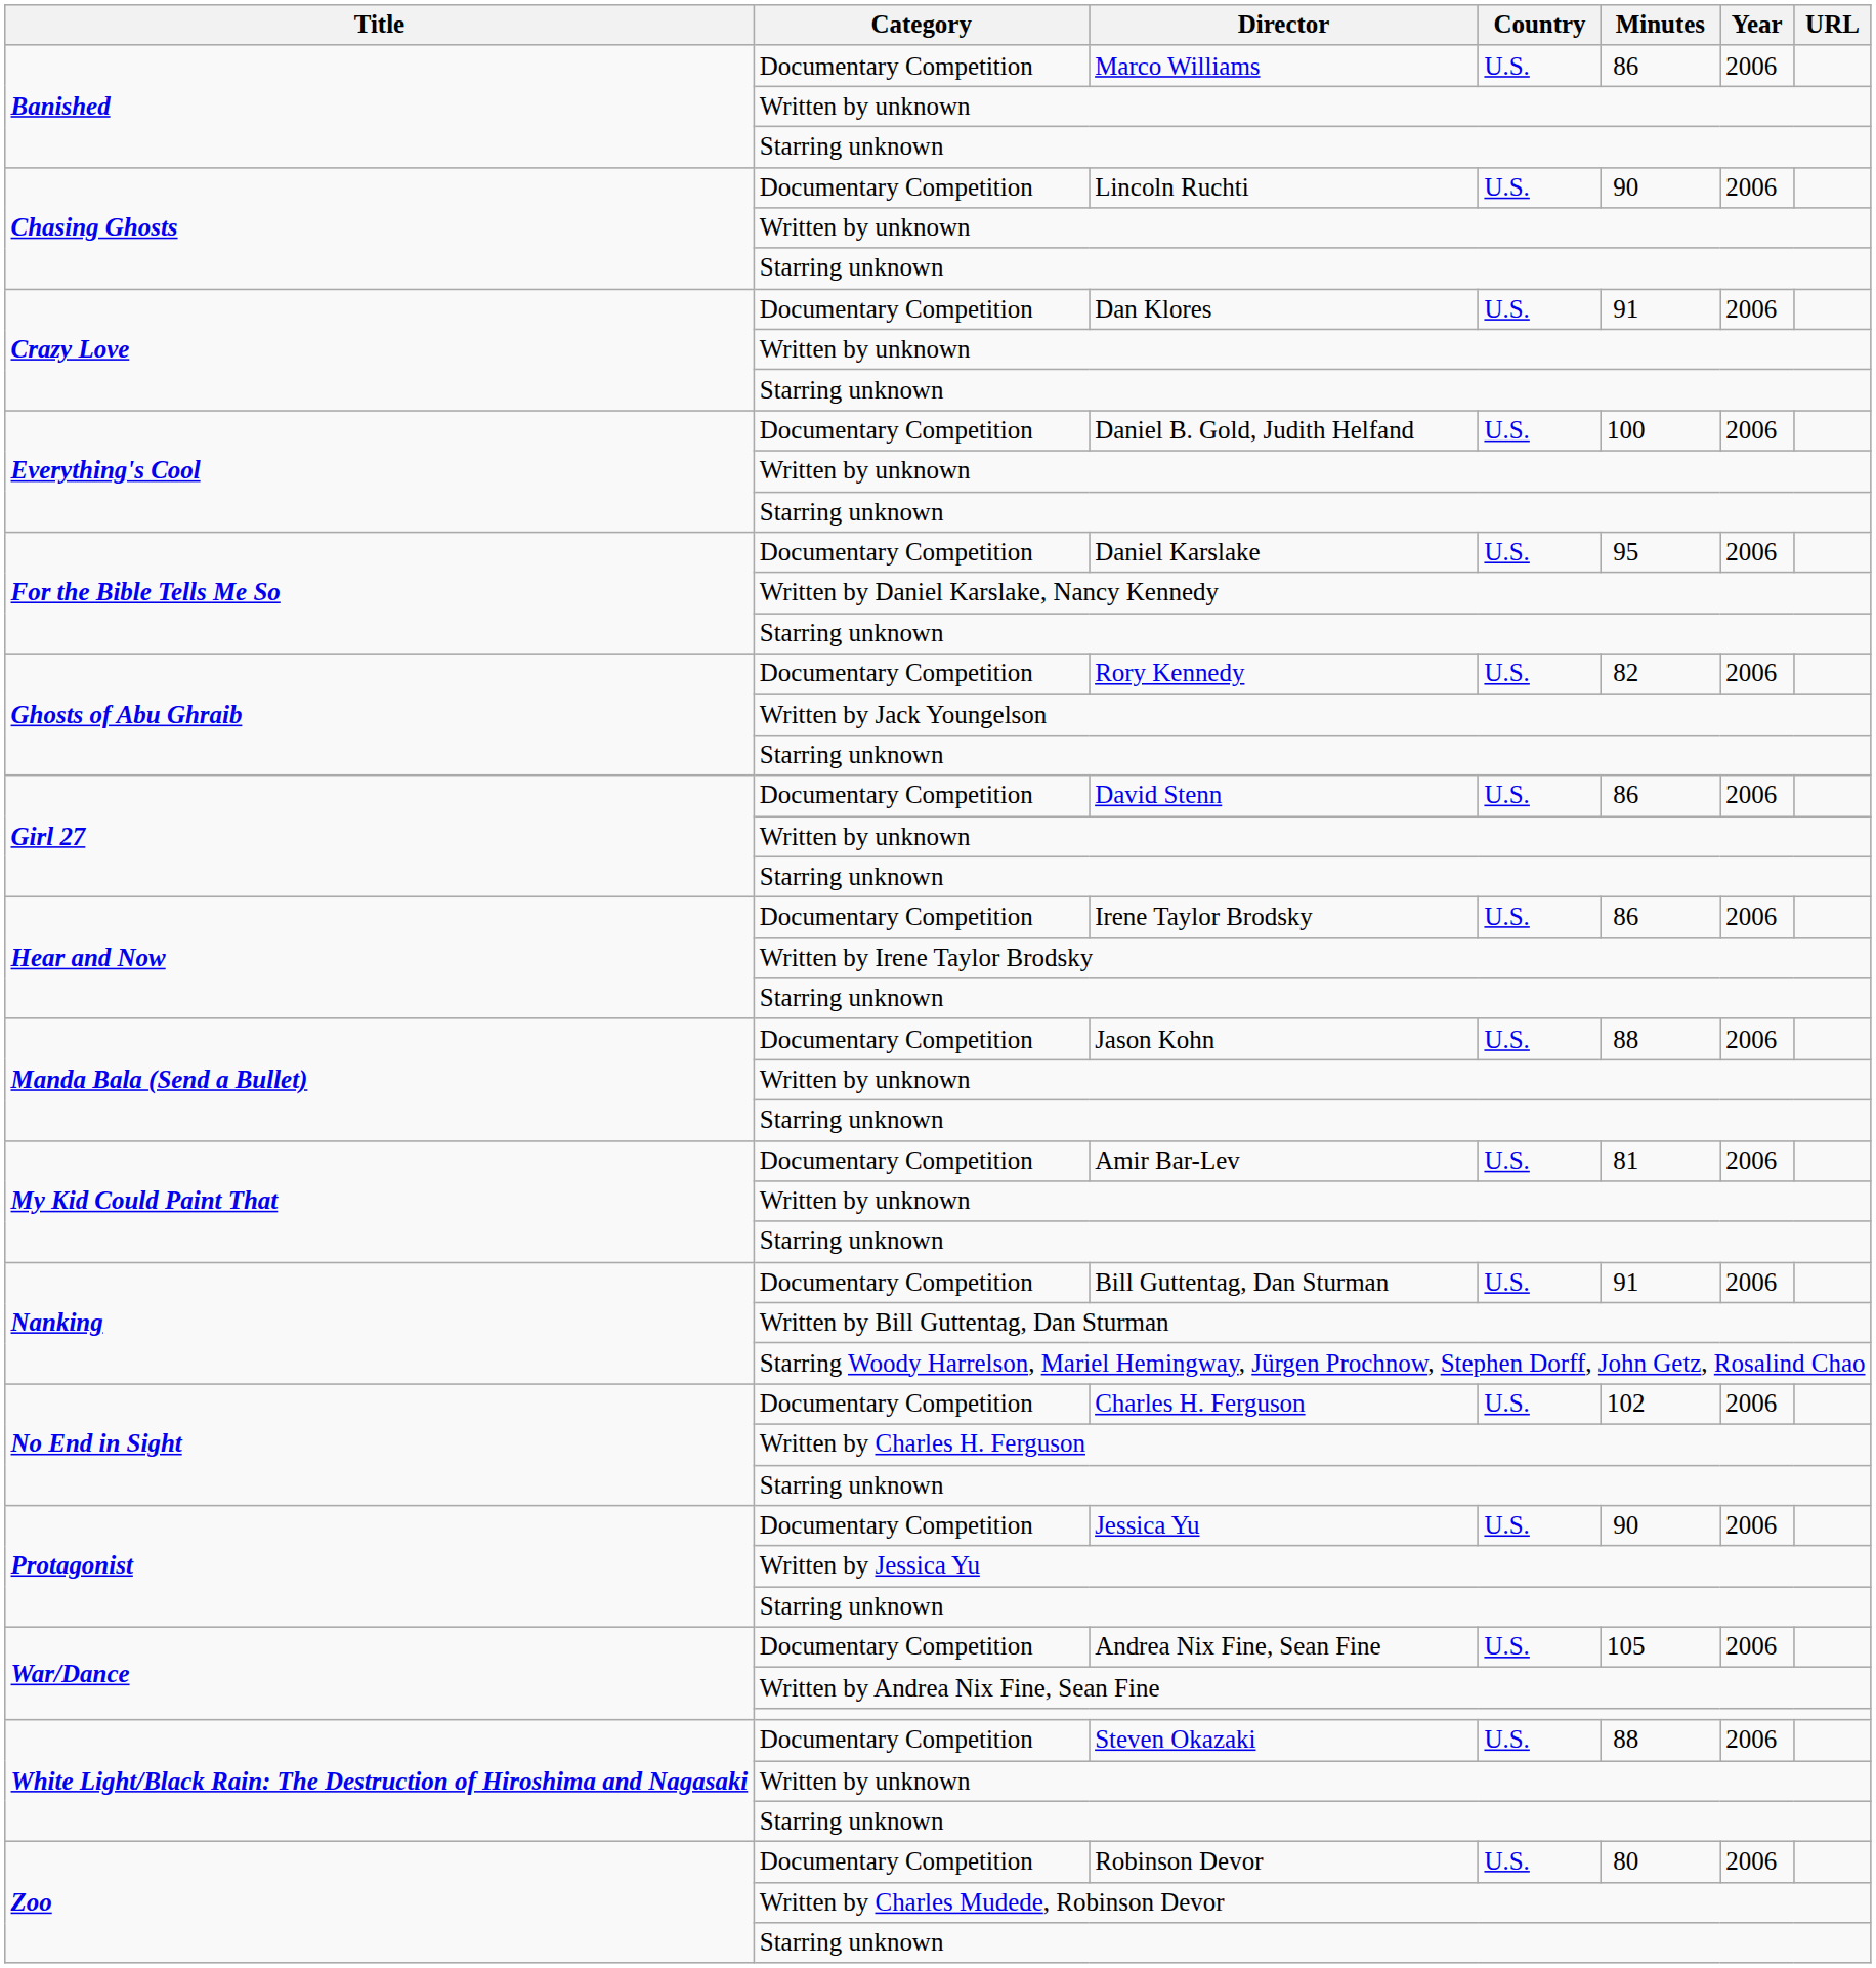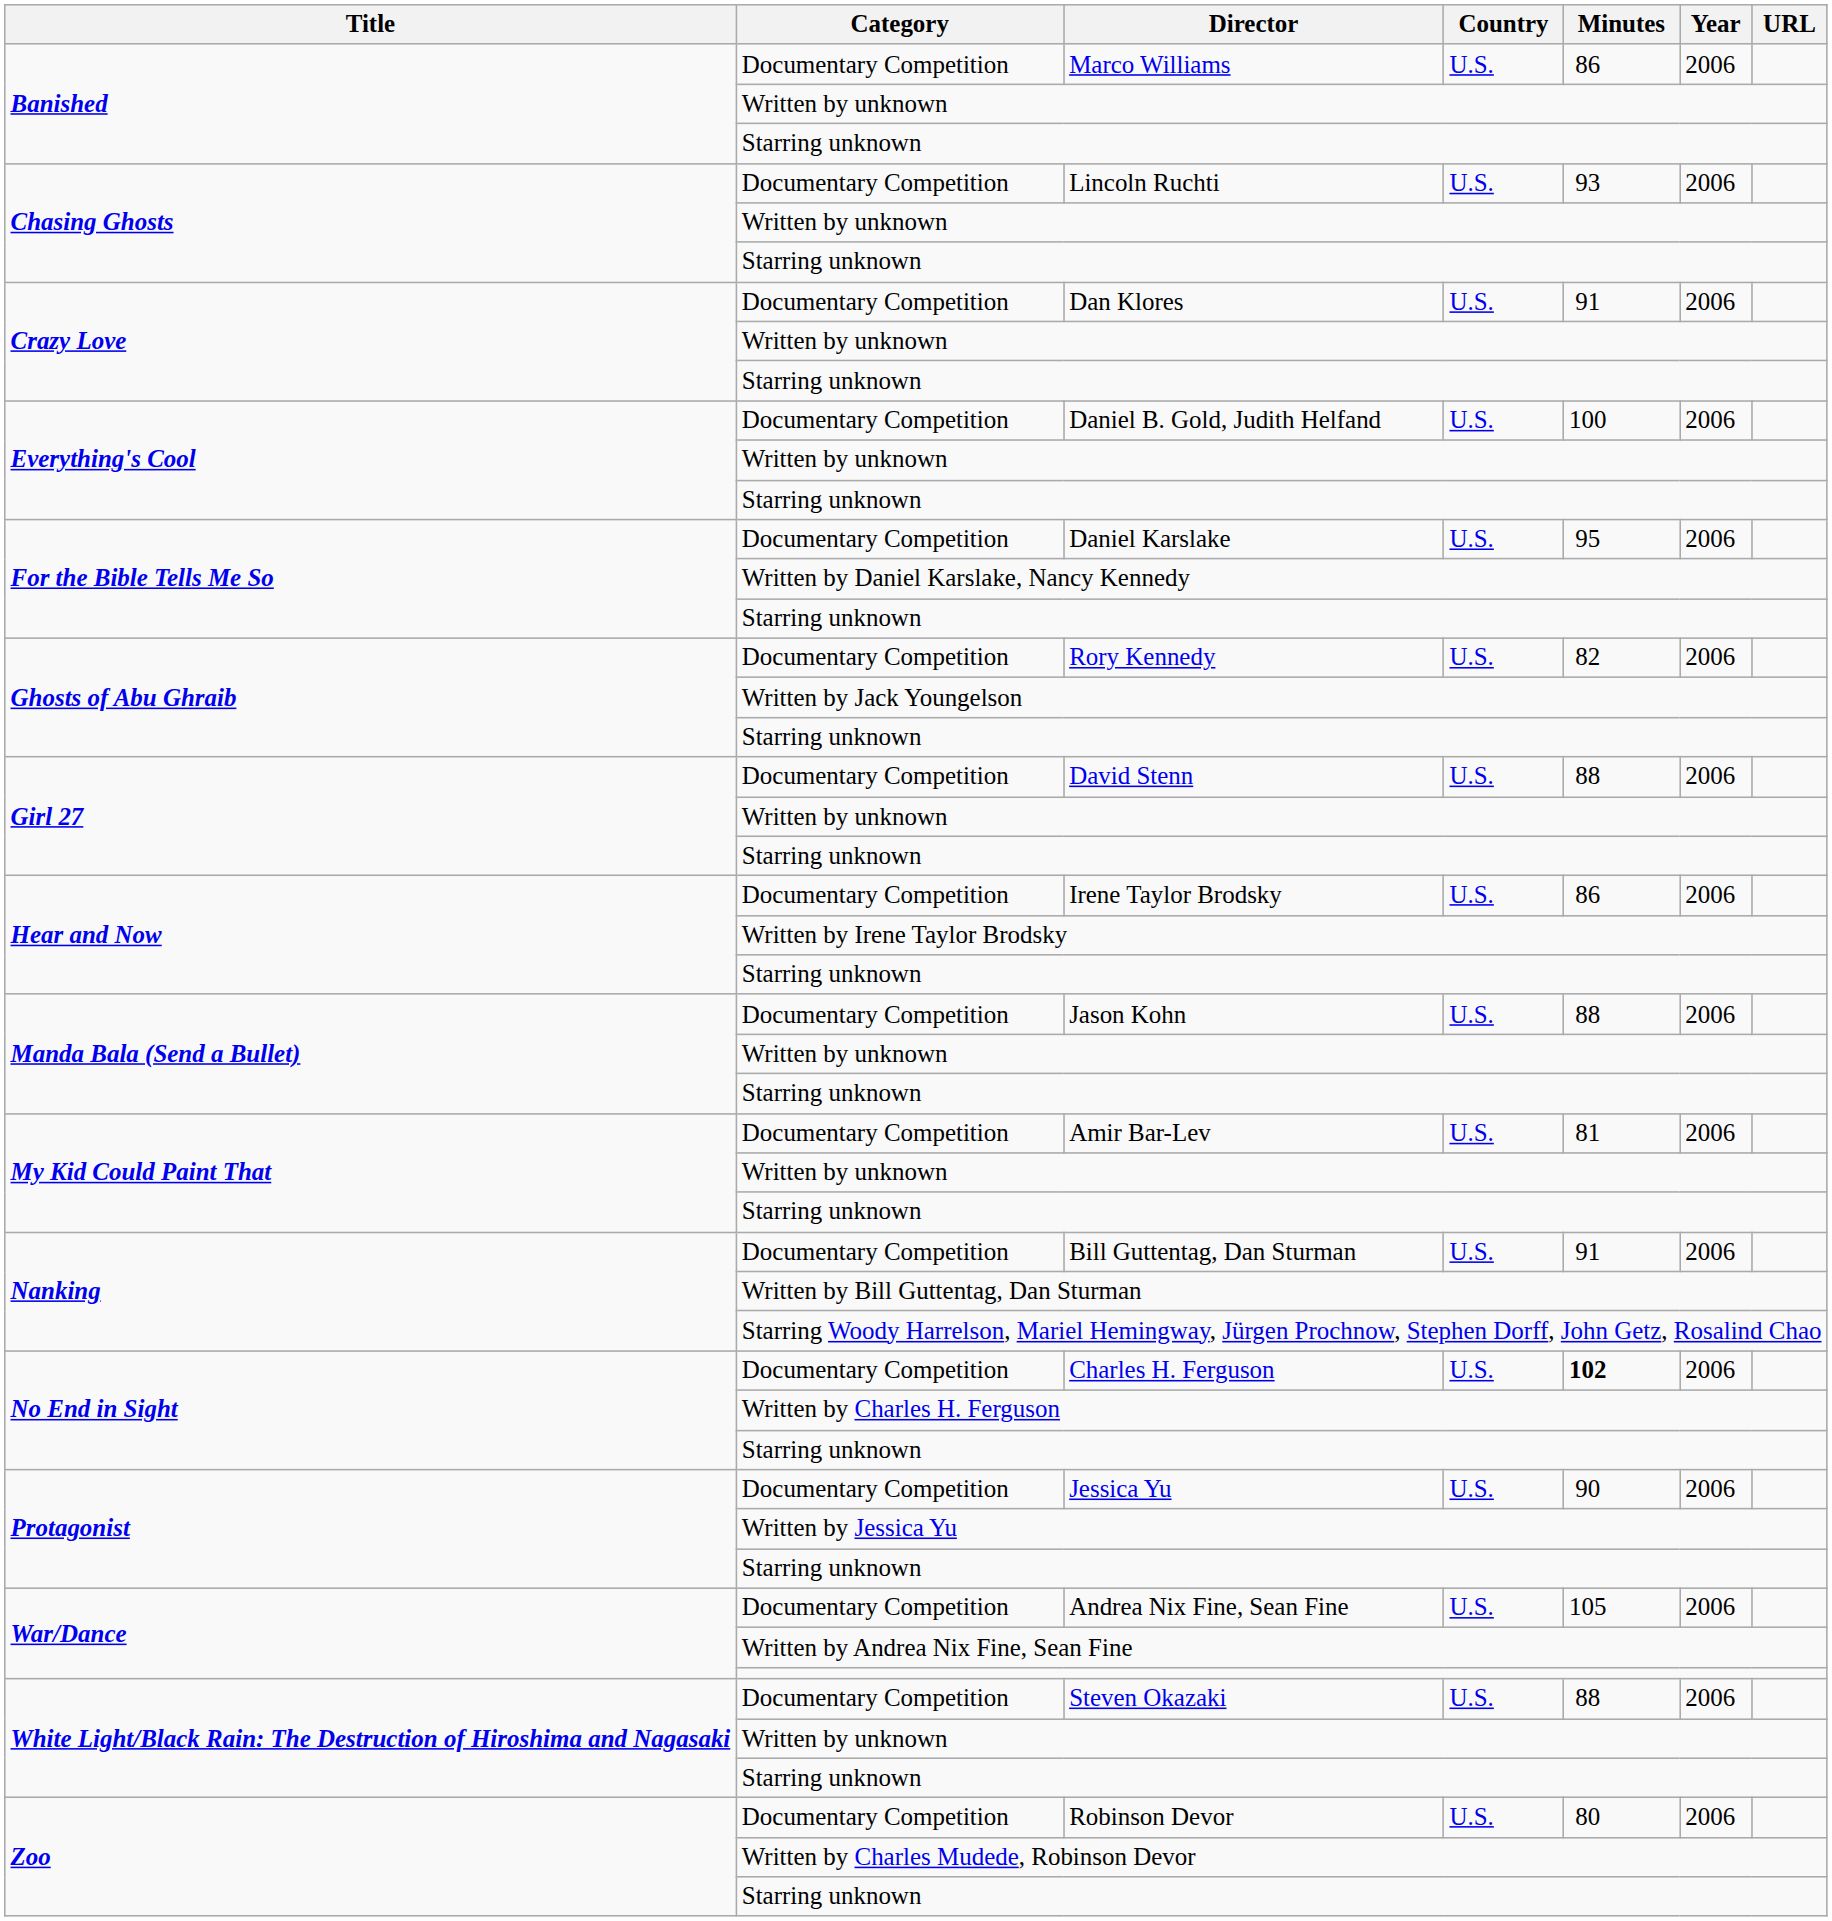 <table class="wikitable" style="text-align:left">
 <tr bgcolor="#ffffff">
 <th>Title</th>
 <th>Category</th>
 <th>Director</th>
 <th>Country</th>
 <th>Minutes</th>
 <th>Year</th>
 <th>URL</th>
 </tr>
 <tr>
 <td rowspan="3"><strong><em><a href='#'>Banished</a></em></strong></td>
 <td>Documentary Competition</td>
 <td><a href='#'>Marco Williams</a></td>
 <td><a href='#'>U.S.</a></td>
 <td> 86</td>
 <td>2006</td>
 <td></td>
 </tr>
 <tr>
 <td colspan="6">Written by unknown</td>
 </tr>
 <tr>
 <td colspan="6">Starring unknown</td>
 </tr>
 <tr>
 <td rowspan="3"><strong><em><a href='#'>Chasing Ghosts</a></em></strong></td>
 <td>Documentary Competition</td>
 <td>Lincoln Ruchti</td>
 <td><a href='#'>U.S.</a></td>
-<td> 90</td>
+<td> 93</td>
 <td>2006</td>
 <td></td>
 </tr>
 <tr>
 <td colspan="6">Written by unknown</td>
 </tr>
 <tr>
 <td colspan="6">Starring unknown</td>
 </tr>
 <tr>
 <td rowspan="3"><strong><em><a href='#'>Crazy Love</a></em></strong></td>
 <td>Documentary Competition</td>
 <td>Dan Klores</td>
 <td><a href='#'>U.S.</a></td>
 <td> 91</td>
 <td>2006</td>
 <td> </td>
 </tr>
 <tr>
 <td colspan="6">Written by unknown</td>
 </tr>
 <tr>
 <td colspan="6">Starring unknown</td>
 </tr>
 <tr>
 <td rowspan="3"><strong><em><a href='#'>Everything's Cool</a></em></strong></td>
 <td>Documentary Competition</td>
 <td>Daniel B. Gold, Judith Helfand</td>
 <td><a href='#'>U.S.</a></td>
 <td>100</td>
 <td>2006</td>
 <td> </td>
 </tr>
 <tr>
 <td colspan="6">Written by unknown</td>
 </tr>
 <tr>
 <td colspan="6">Starring unknown</td>
 </tr>
 <tr>
 <td rowspan="3"><strong><em><a href='#'>For the Bible Tells Me So</a></em></strong></td>
 <td>Documentary Competition</td>
 <td>Daniel Karslake</td>
 <td><a href='#'>U.S.</a></td>
 <td> 95</td>
 <td>2006</td>
 <td> </td>
 </tr>
 <tr>
 <td colspan="6">Written by Daniel Karslake, Nancy Kennedy</td>
 </tr>
 <tr>
 <td colspan="6">Starring unknown</td>
 </tr>
 <tr>
 <td rowspan="3"><strong><em><a href='#'>Ghosts of Abu Ghraib</a></em></strong></td>
 <td>Documentary Competition</td>
 <td><a href='#'>Rory Kennedy</a></td>
 <td><a href='#'>U.S.</a></td>
 <td> 82</td>
 <td>2006</td>
 <td> </td>
 </tr>
 <tr>
 <td colspan="6">Written by Jack Youngelson</td>
 </tr>
 <tr>
 <td colspan="6">Starring unknown</td>
 </tr>
 <tr>
 <td rowspan="3"><strong><em><a href='#'>Girl 27</a></em></strong></td>
 <td>Documentary Competition</td>
 <td><a href='#'>David Stenn</a></td>
 <td><a href='#'>U.S.</a></td>
-<td> 86</td>
+<td> 88</td>
 <td>2006</td>
 <td> </td>
 </tr>
 <tr>
 <td colspan="6">Written by unknown</td>
 </tr>
 <tr>
 <td colspan="6">Starring unknown</td>
 </tr>
 <tr>
 <td rowspan="3"><strong><em><a href='#'>Hear and Now</a></em></strong></td>
 <td>Documentary Competition</td>
 <td>Irene Taylor Brodsky</td>
 <td><a href='#'>U.S.</a></td>
 <td> 86</td>
 <td>2006</td>
 <td> </td>
 </tr>
 <tr>
 <td colspan="6">Written by Irene Taylor Brodsky</td>
 </tr>
 <tr>
 <td colspan="6">Starring unknown</td>
 </tr>
 <tr>
 <td rowspan="3"><strong><em><a href='#'>Manda Bala (Send a Bullet)</a></em></strong></td>
 <td>Documentary Competition</td>
 <td>Jason Kohn</td>
 <td><a href='#'>U.S.</a></td>
 <td> 88</td>
 <td>2006</td>
 <td> </td>
 </tr>
 <tr>
 <td colspan="6">Written by unknown</td>
 </tr>
 <tr>
 <td colspan="6">Starring unknown</td>
 </tr>
 <tr>
 <td rowspan="3"><strong><em><a href='#'>My Kid Could Paint That</a></em></strong></td>
 <td>Documentary Competition</td>
 <td>Amir Bar-Lev</td>
 <td><a href='#'>U.S.</a></td>
 <td> 81</td>
 <td>2006</td>
 <td> </td>
 </tr>
 <tr>
 <td colspan="6">Written by unknown</td>
 </tr>
 <tr>
 <td colspan="6">Starring unknown</td>
 </tr>
 <tr>
 <td rowspan="3"><strong><em><a href='#'>Nanking</a></em></strong></td>
 <td>Documentary Competition</td>
 <td>Bill Guttentag, Dan Sturman</td>
 <td><a href='#'>U.S.</a></td>
 <td> 91</td>
 <td>2006</td>
 <td> </td>
 </tr>
 <tr>
 <td colspan="6">Written by Bill Guttentag, Dan Sturman</td>
 </tr>
 <tr>
 <td colspan="6">Starring <a href='#'>Woody Harrelson</a>, <a href='#'>Mariel Hemingway</a>, <a href='#'>Jürgen Prochnow</a>, <a href='#'>Stephen Dorff</a>, <a href='#'>John Getz</a>, <a href='#'>Rosalind Chao</a></td>
 </tr>
 <tr>
 <td rowspan="3"><strong><em><a href='#'>No End in Sight</a></em></strong></td>
 <td>Documentary Competition</td>
 <td><a href='#'>Charles H. Ferguson</a></td>
 <td><a href='#'>U.S.</a></td>
-<td>102</td>
+<td><strong>102</strong></td>
 <td>2006</td>
 <td> </td>
 </tr>
 <tr>
 <td colspan="6">Written by <a href='#'>Charles H. Ferguson</a></td>
 </tr>
 <tr>
 <td colspan="6">Starring unknown</td>
 </tr>
 <tr>
 <td rowspan="3"><strong><em><a href='#'>Protagonist</a></em></strong></td>
 <td>Documentary Competition</td>
 <td><a href='#'>Jessica Yu</a></td>
 <td><a href='#'>U.S.</a></td>
 <td> 90</td>
 <td>2006</td>
 <td> </td>
 </tr>
 <tr>
 <td colspan="6">Written by <a href='#'>Jessica Yu</a></td>
 </tr>
 <tr>
 <td colspan="6">Starring unknown</td>
 </tr>
 <tr>
 <td rowspan="3"><strong><em><a href='#'>War/Dance</a></em></strong></td>
 <td>Documentary Competition</td>
 <td>Andrea Nix Fine, Sean Fine</td>
 <td><a href='#'>U.S.</a></td>
 <td>105</td>
 <td>2006</td>
 <td> </td>
 </tr>
 <tr>
 <td colspan="6">Written by Andrea Nix Fine, Sean Fine</td>
 </tr>
 <tr>
 <td colspan="6"></td>
 </tr>
 <tr>
 <td rowspan="3"><strong><em><a href='#'>White Light/Black Rain: The Destruction of Hiroshima and Nagasaki</a></em></strong></td>
 <td>Documentary Competition</td>
 <td><a href='#'>Steven Okazaki</a></td>
 <td><a href='#'>U.S.</a></td>
 <td> 88</td>
 <td>2006</td>
 <td> </td>
 </tr>
 <tr>
 <td colspan="6">Written by unknown</td>
 </tr>
 <tr>
 <td colspan="6">Starring unknown</td>
 </tr>
 <tr>
 <td rowspan="3"><strong><em><a href='#'>Zoo</a></em></strong></td>
 <td>Documentary Competition</td>
 <td>Robinson Devor</td>
 <td><a href='#'>U.S.</a></td>
 <td> 80</td>
 <td>2006</td>
 <td> </td>
 </tr>
 <tr>
 <td colspan="6">Written by <a href='#'>Charles Mudede</a>, Robinson Devor</td>
 </tr>
 <tr>
 <td colspan="6">Starring unknown</td>
 </tr>
 </table>
